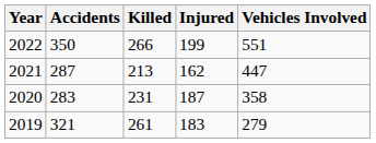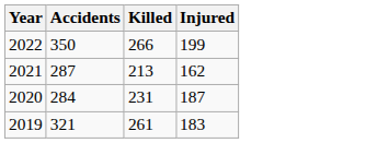 <table class = "wikitable sortable">
 <tr>
 <th>Year</th>
 <th>Accidents</th>
 <th>Killed</th>
 <th>Injured</th>
-<th>Vehicles Involved</th>
 </tr>
 <tr>
 <td>2022</td>
 <td>350</td>
 <td>266</td>
 <td>199</td>
-<td>551</td>
 </tr>
 <tr>
 <td>2021</td>
 <td>287</td>
 <td>213</td>
 <td>162</td>
-<td>447</td>
 </tr>
 <tr>
 <td>2020</td>
-<td>283</td>
+<td>284</td>
 <td>231</td>
 <td>187</td>
-<td>358</td>
 </tr>
 <tr>
 <td>2019</td>
 <td>321</td>
 <td>261</td>
 <td>183</td>
-<td>279</td>
 </tr>
 </table>
